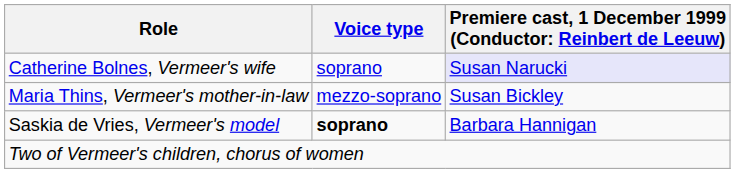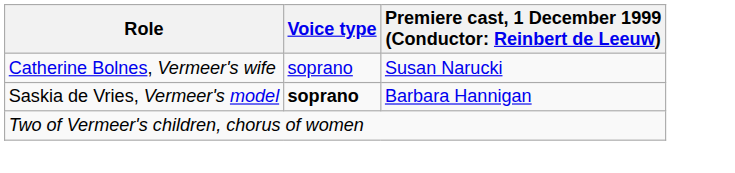 <table class="wikitable">
 <tr>
 <th>Role</th>
 <th><a href='#'>Voice type</a></th>
 <th>Premiere cast, 1 December 1999<br>(Conductor: <a href='#'>Reinbert de Leeuw</a>)</th>
 </tr>
 <tr>
 <td><a href='#'>Catherine Bolnes</a>, <em>Vermeer's wife</em></td>
 <td><a href='#'>soprano</a></td>
-<td style="background: lavender;"><a href='#'>Susan Narucki</a></td>
-</tr>
-<tr>
-<td><a href='#'>Maria Thins</a>, <em>Vermeer's mother-in-law</em></td>
-<td><a href='#'>mezzo-soprano</a></td>
-<td><a href='#'>Susan Bickley</a></td>
+<td><a href='#'>Susan Narucki</a></td>
 </tr>
 <tr>
 <td>Saskia de Vries, <em>Vermeer's <a href='#'>model</a></em></td>
 <td><strong>soprano</strong></td>
 <td><a href='#'>Barbara Hannigan</a></td>
 </tr>
 <tr>
 <td colspan="3"><em>Two of Vermeer's children, chorus of women</em></td>
 </tr>
 </table>
